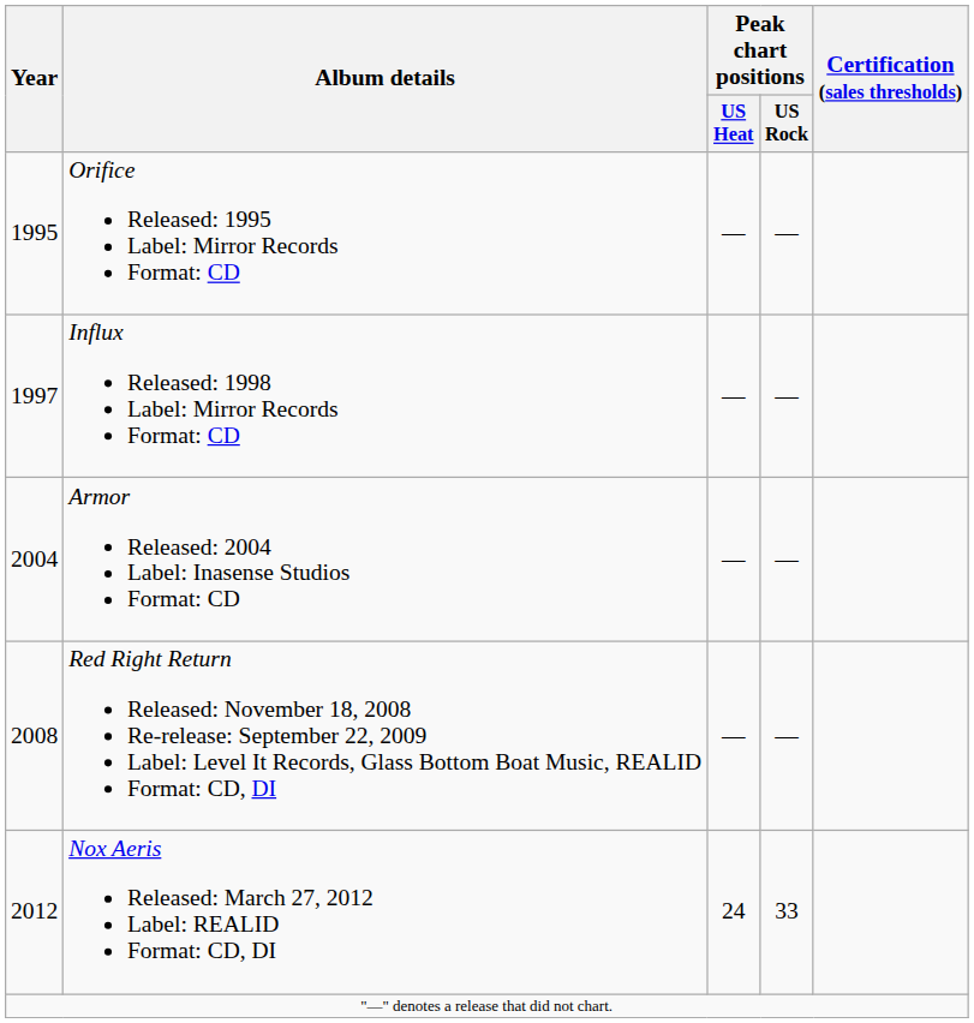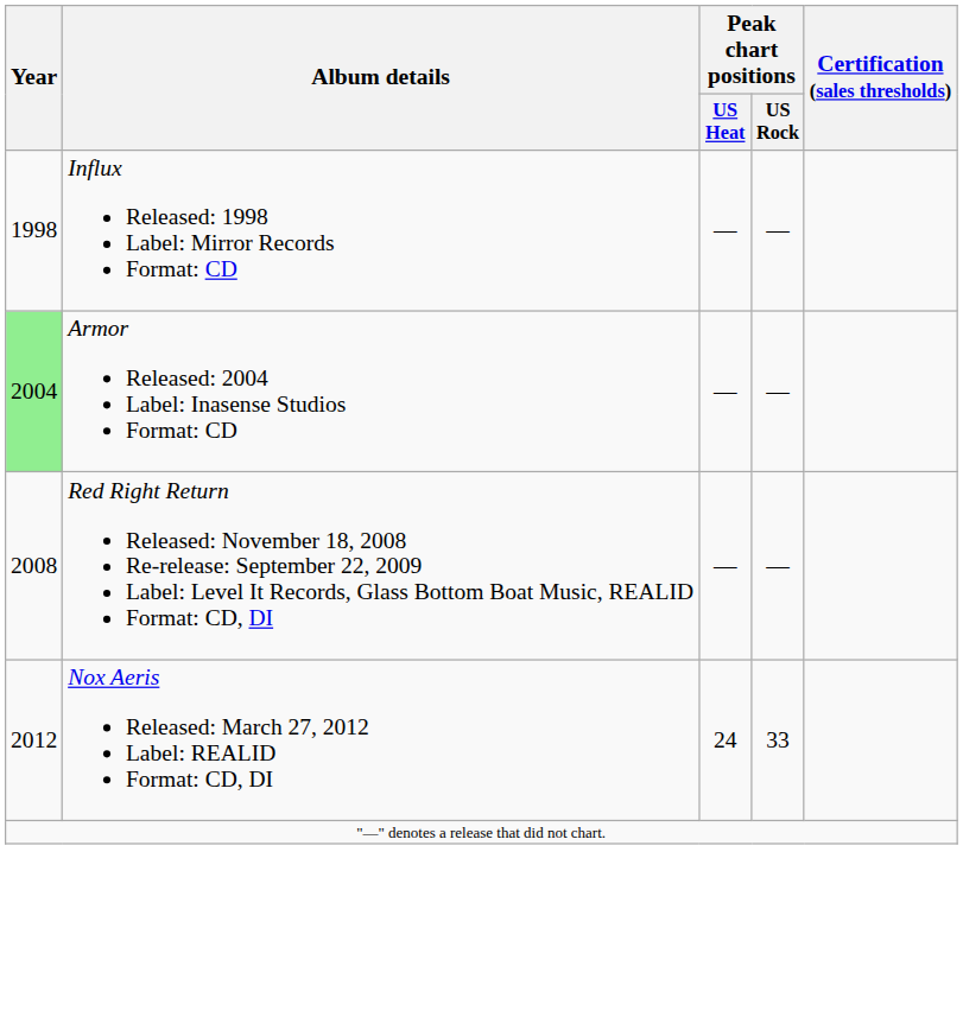 <table class="wikitable" style="text-align:center;">
 <tr>
 <th rowspan="2">Year</th>
 <th rowspan="2">Album details</th>
 <th colspan="2">Peak chart positions</th>
 <th rowspan="2"><a href='#'>Certification</a><br><small>(<a href='#'>sales thresholds</a>)</small></th>
 </tr>
 <tr style="font-size:smaller;">
 <th width="30"><a href='#'>US Heat</a></th>
 <th width="30">US Rock</th>
 </tr>
 <tr>
-<td>1995</td>
-<td align="left"><em>Orifice</em><br><ul><li>Released: 1995</li><li>Label: Mirror Records</li><li>Format: <a href='#'>CD</a></li></ul></td>
-<td>—</td>
-<td>—</td>
-<td></td>
-</tr>
-<tr>
-<td>1997</td>
+<td>1998</td>
 <td align="left"><em>Influx</em><br><ul><li>Released: 1998</li><li>Label: Mirror Records</li><li>Format: <a href='#'>CD</a></li></ul></td>
 <td>—</td>
 <td>—</td>
 <td></td>
 </tr>
 <tr>
-<td>2004</td>
+<td style="background: lightgreen;">2004</td>
 <td align="left"><em>Armor</em><br><ul><li>Released: 2004</li><li>Label: Inasense Studios</li><li>Format: CD</li></ul></td>
 <td>—</td>
 <td>—</td>
 <td align="left"></td>
 </tr>
 <tr>
 <td>2008</td>
 <td align="left"><em>Red Right Return</em><br><ul><li>Released: November 18, 2008</li><li>Re-release:  September 22, 2009</li><li>Label: Level It Records, Glass Bottom Boat Music, REALID</li><li>Format: CD, <a href='#'>DI</a></li></ul></td>
 <td>—</td>
 <td>—</td>
 <td align="left"></td>
 </tr>
 <tr>
 <td>2012</td>
 <td align="left"><em><a href='#'>Nox Aeris</a></em><br><ul><li>Released: March 27, 2012</li><li>Label: REALID</li><li>Format: CD, DI</li></ul></td>
 <td>24</td>
 <td>33</td>
 <td align="left"></td>
 </tr>
 <tr>
 <td colspan="5" style="font-size:8pt">"—" denotes a release that did not chart.</td>
 </tr>
 </table>
